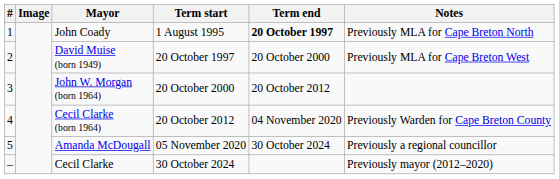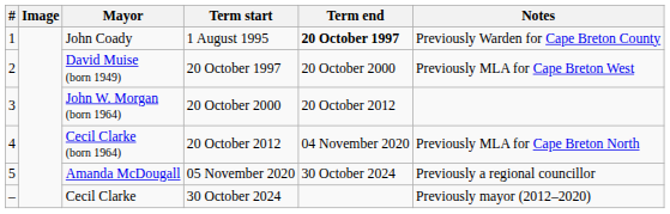 <table class=wikitable>
 <tr>
 <th>#</th>
 <th>Image</th>
 <th>Mayor</th>
 <th>Term start</th>
 <th>Term end</th>
 <th>Notes</th>
 </tr>
 <tr>
 <td>1</td>
 <td rowspan=6></td>
 <td>John Coady <br> <small> </small></td>
 <td>1 August 1995</td>
 <td><strong>20 October 1997</strong></td>
-<td>Previously MLA for <a href='#'>Cape Breton North</a></td>
+<td>Previously Warden for <a href='#'>Cape Breton County</a></td>
 </tr>
 <tr>
 <td>2</td>
 <td><a href='#'>David Muise</a> <br> <small> (born 1949) </small></td>
 <td>20 October 1997</td>
 <td>20 October 2000</td>
 <td>Previously MLA for <a href='#'>Cape Breton West</a></td>
 </tr>
 <tr>
 <td>3</td>
 <td><a href='#'>John W. Morgan</a> <br> <small> (born 1964) </small></td>
 <td>20 October 2000</td>
 <td>20 October 2012</td>
 <td></td>
 </tr>
 <tr>
 <td>4</td>
 <td><a href='#'>Cecil Clarke</a> <br> <small> (born 1964) </small></td>
 <td>20 October 2012</td>
 <td>04 November 2020</td>
-<td>Previously Warden for <a href='#'>Cape Breton County</a></td>
+<td>Previously MLA for <a href='#'>Cape Breton North</a></td>
 </tr>
 <tr>
 <td>5</td>
 <td><a href='#'>Amanda McDougall</a></td>
 <td>05 November 2020</td>
 <td>30 October 2024</td>
 <td>Previously a regional councillor</td>
 </tr>
 <tr>
 <td>–</td>
 <td>Cecil Clarke</td>
 <td>30 October 2024</td>
 <td></td>
 <td>Previously mayor (2012–2020)</td>
 </tr>
 </table>
